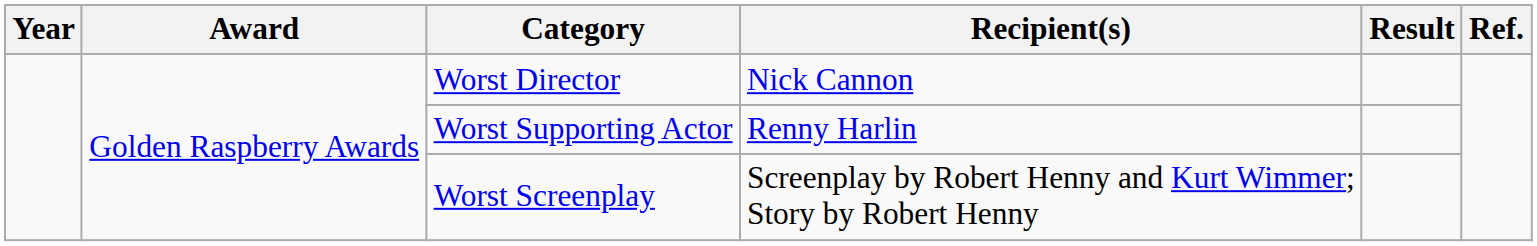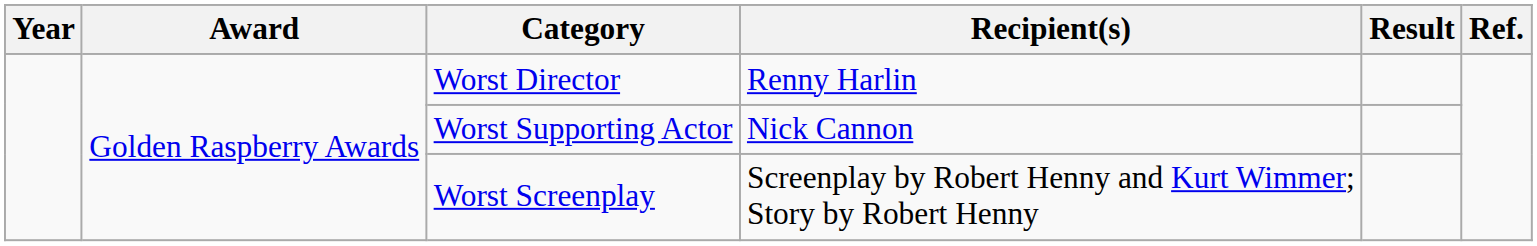 <table class="wikitable sortable">
 <tr>
 <th>Year</th>
 <th>Award</th>
 <th>Category</th>
 <th>Recipient(s)</th>
 <th>Result</th>
 <th>Ref.</th>
 </tr>
 <tr>
 <td rowspan="3"></td>
 <td rowspan="3"><a href='#'>Golden Raspberry Awards</a></td>
 <td><a href='#'>Worst Director</a></td>
-<td><a href='#'>Nick Cannon</a></td>
+<td><a href='#'>Renny Harlin</a></td>
 <td></td>
 <td rowspan="3" align="center"></td>
 </tr>
 <tr>
 <td><a href='#'>Worst Supporting Actor</a></td>
-<td><a href='#'>Renny Harlin</a></td>
+<td><a href='#'>Nick Cannon</a></td>
 <td></td>
 </tr>
 <tr>
 <td><a href='#'>Worst Screenplay</a></td>
 <td>Screenplay by Robert Henny and <a href='#'>Kurt Wimmer</a>; <br> Story by Robert Henny</td>
 <td></td>
 </tr>
 </table>
